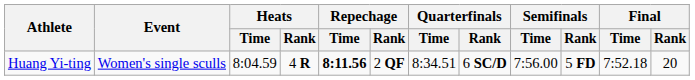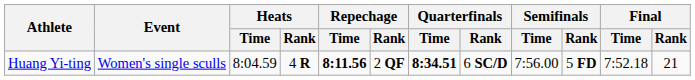 <table class="wikitable" style="font-size:90%; text-align:center">
 <tr>
 <th rowspan="2">Athlete</th>
 <th rowspan="2">Event</th>
 <th colspan="2">Heats</th>
 <th colspan="2">Repechage</th>
 <th colspan="2">Quarterfinals</th>
 <th colspan="2">Semifinals</th>
 <th colspan="2">Final</th>
 </tr>
 <tr style="font-size:95%">
 <th>Time</th>
 <th>Rank</th>
 <th>Time</th>
 <th>Rank</th>
 <th>Time</th>
 <th>Rank</th>
 <th>Time</th>
 <th>Rank</th>
 <th>Time</th>
 <th>Rank</th>
 </tr>
 <tr>
 <td align="left"><a href='#'>Huang Yi-ting</a></td>
 <td align="left"><a href='#'>Women's single sculls</a></td>
 <td>8:04.59</td>
 <td>4 <strong>R</strong></td>
 <td><strong>8:11.56</strong></td>
 <td>2 <strong>QF</strong></td>
-<td>8:34.51</td>
+<td><strong>8:34.51</strong></td>
 <td>6 <strong>SC/D</strong></td>
 <td>7:56.00</td>
 <td>5 <strong>FD</strong></td>
 <td>7:52.18</td>
-<td>20</td>
+<td>21</td>
 </tr>
 </table>
